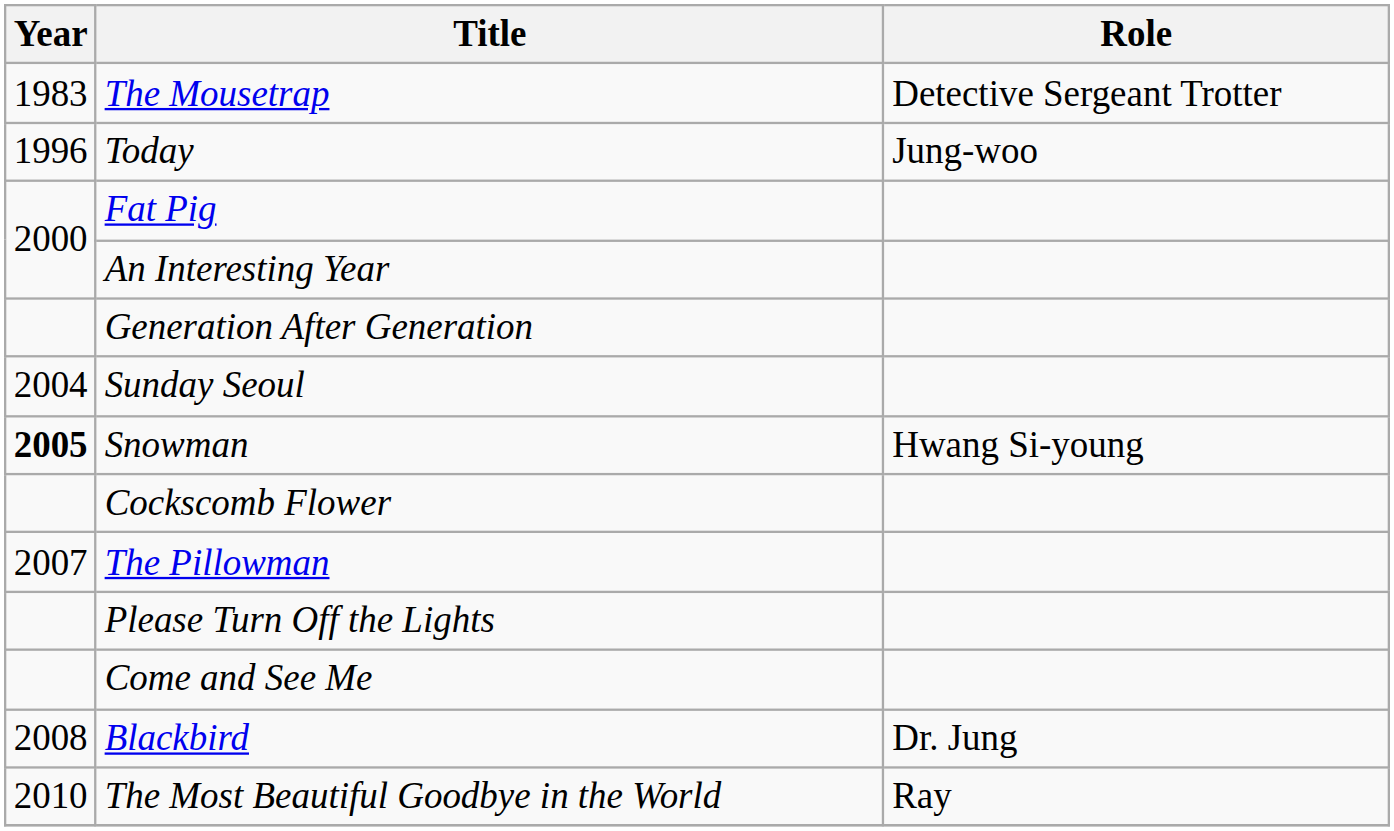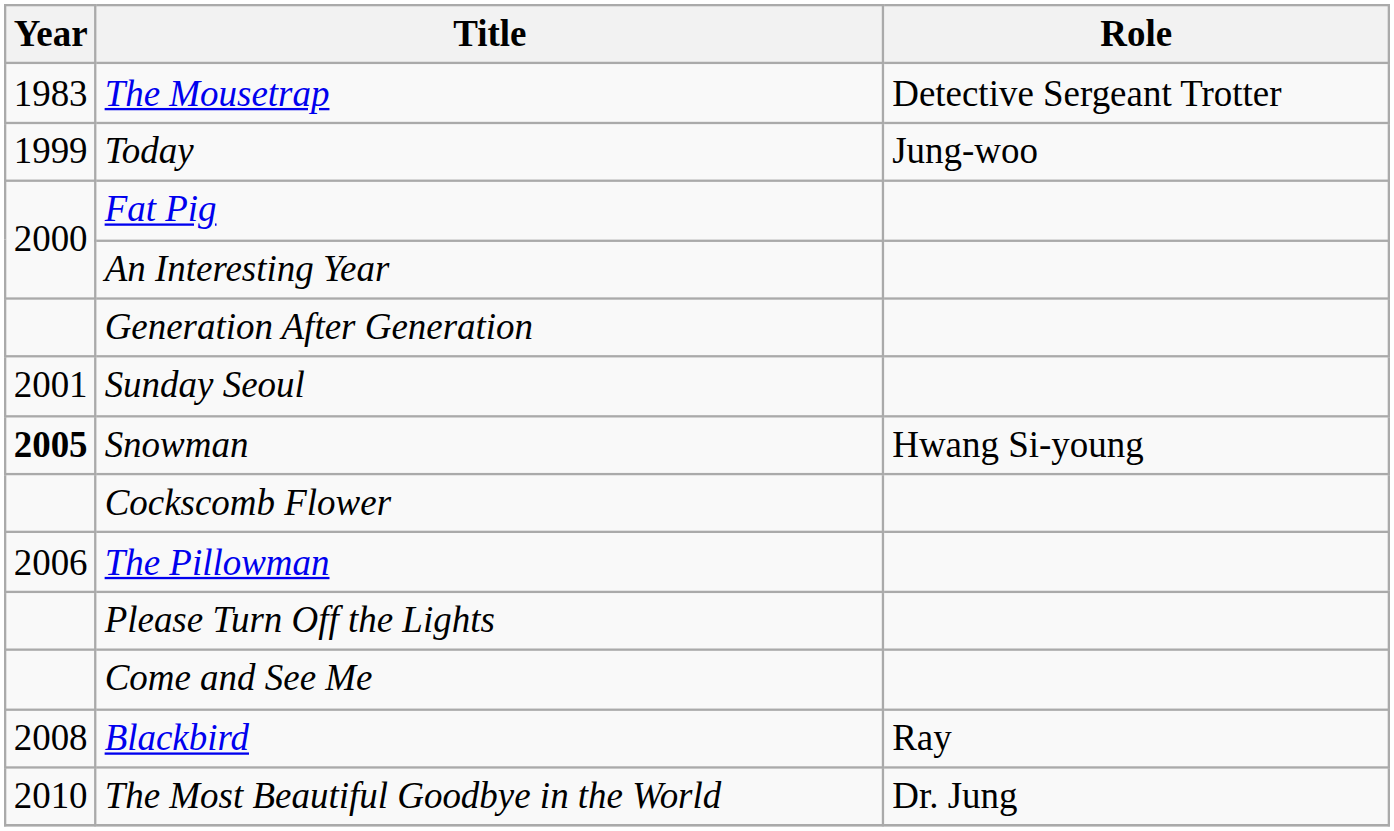 <table class="wikitable" style="width:600px">
 <tr>
 <th width=10>Year</th>
 <th>Title</th>
 <th>Role</th>
 </tr>
 <tr>
 <td>1983</td>
 <td><em><a href='#'>The Mousetrap</a></em></td>
 <td>Detective Sergeant Trotter</td>
 </tr>
 <tr>
-<td>1996</td>
+<td>1999</td>
 <td><em>Today</em></td>
 <td>Jung-woo</td>
 </tr>
 <tr>
 <td rowspan=2>2000</td>
 <td><em><a href='#'>Fat Pig</a></em></td>
 <td></td>
 </tr>
 <tr>
 <td><em>An Interesting Year</em></td>
 <td></td>
 </tr>
 <tr>
 <td></td>
 <td><em>Generation After Generation</em></td>
 <td></td>
 </tr>
 <tr>
-<td>2004</td>
+<td>2001</td>
 <td><em>Sunday Seoul</em></td>
 <td></td>
 </tr>
 <tr>
 <td><strong>2005</strong></td>
 <td><em>Snowman</em></td>
 <td>Hwang Si-young</td>
 </tr>
 <tr>
 <td></td>
 <td><em>Cockscomb Flower</em></td>
 <td></td>
 </tr>
 <tr>
-<td>2007</td>
+<td>2006</td>
 <td><em><a href='#'>The Pillowman</a></em></td>
 </tr>
 <tr>
 <td></td>
 <td><em>Please Turn Off the Lights</em></td>
 <td></td>
 </tr>
 <tr>
 <td></td>
 <td><em>Come and See Me</em></td>
 <td></td>
 </tr>
 <tr>
 <td>2008</td>
 <td><em><a href='#'>Blackbird</a></em></td>
-<td>Dr. Jung</td>
+<td>Ray</td>
 </tr>
 <tr>
 <td>2010</td>
 <td><em>The Most Beautiful Goodbye in the World</em></td>
-<td>Ray</td>
+<td>Dr. Jung</td>
 </tr>
 <tr>
 </tr>
 </table>
